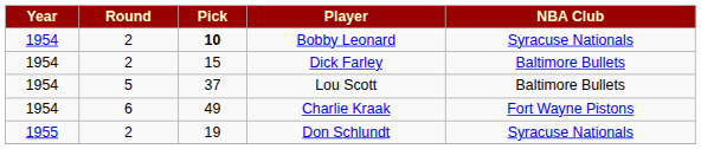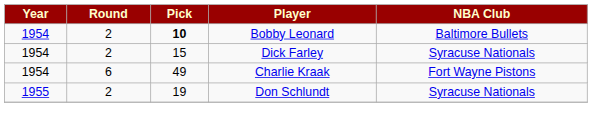 <table class="wikitable" width="60%">
 <tr align="center"  style="background:#990000;color:#FFFFCC;">
 <td><strong>Year</strong></td>
 <td><strong>Round</strong></td>
 <td><strong>Pick</strong></td>
 <td><strong>Player</strong></td>
 <td><strong>NBA Club</strong></td>
 </tr>
 <tr align="center" bgcolor="">
 <td><a href='#'>1954</a></td>
 <td>2</td>
 <td><strong>10</strong></td>
 <td><a href='#'>Bobby Leonard</a></td>
-<td><a href='#'>Syracuse Nationals</a></td>
+<td><a href='#'>Baltimore Bullets</a></td>
 </tr>
 <tr align="center" bgcolor="">
 <td>1954</td>
 <td>2</td>
 <td>15</td>
 <td><a href='#'>Dick Farley</a></td>
-<td><a href='#'>Baltimore Bullets</a></td>
-</tr>
-<tr align="center" bgcolor="">
-<td>1954</td>
-<td>5</td>
-<td>37</td>
-<td>Lou Scott</td>
-<td>Baltimore Bullets</td>
+<td><a href='#'>Syracuse Nationals</a></td>
 </tr>
 <tr align="center" bgcolor="">
 <td>1954</td>
 <td>6</td>
 <td>49</td>
 <td><a href='#'>Charlie Kraak</a></td>
 <td><a href='#'>Fort Wayne Pistons</a></td>
 </tr>
 <tr align="center" bgcolor="">
 <td><a href='#'>1955</a></td>
 <td>2</td>
 <td>19</td>
 <td><a href='#'>Don Schlundt</a></td>
 <td><a href='#'>Syracuse Nationals</a></td>
 </tr>
 <tr align="center" bgcolor="">
 </tr>
 </table>
